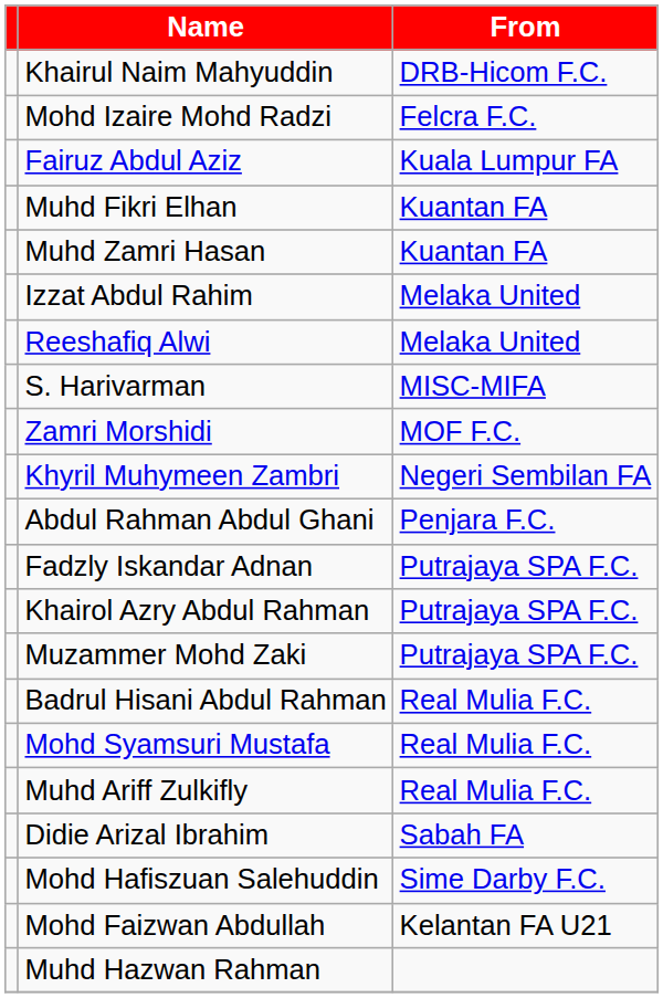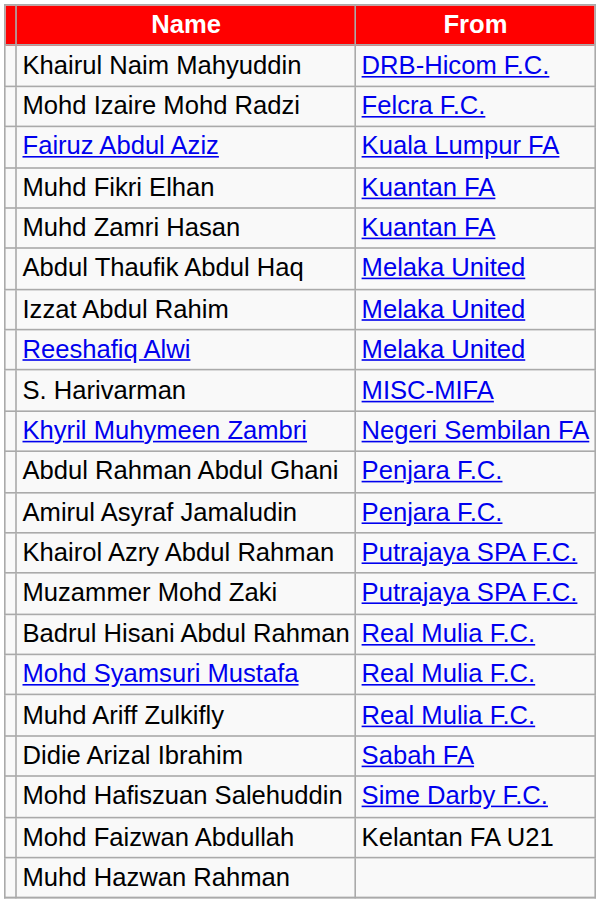 <table class="wikitable sortable">
 <tr>
 <th style="background:Red; color:White;"></th>
 <th style="background:Red; color:White;">Name</th>
 <th style="background:Red; color:White;">From</th>
 </tr>
 <tr>
 <td></td>
 <td> Khairul Naim Mahyuddin</td>
 <td> <a href='#'>DRB-Hicom F.C.</a></td>
 </tr>
 <tr>
 <td></td>
 <td> Mohd Izaire Mohd Radzi</td>
 <td> <a href='#'>Felcra F.C.</a></td>
 </tr>
 <tr>
 <td></td>
 <td> <a href='#'>Fairuz Abdul Aziz</a></td>
 <td> <a href='#'>Kuala Lumpur FA</a></td>
 </tr>
 <tr>
 <td></td>
 <td> Muhd Fikri Elhan</td>
 <td> <a href='#'>Kuantan FA</a></td>
 </tr>
 <tr>
 <td></td>
 <td> Muhd Zamri Hasan</td>
 <td> <a href='#'>Kuantan FA</a></td>
 </tr>
 <tr>
 <td></td>
+<td> Abdul Thaufik Abdul Haq</td>
+<td> <a href='#'>Melaka United</a></td>
+</tr>
+<tr>
+<td></td>
 <td> Izzat Abdul Rahim</td>
 <td> <a href='#'>Melaka United</a></td>
 </tr>
 <tr>
 <td></td>
 <td> <a href='#'>Reeshafiq Alwi</a></td>
 <td> <a href='#'>Melaka United</a></td>
 </tr>
 <tr>
 <td></td>
 <td> S. Harivarman</td>
 <td> <a href='#'>MISC-MIFA</a></td>
 </tr>
 <tr>
 <td></td>
-<td> <a href='#'>Zamri Morshidi</a></td>
-<td> <a href='#'>MOF F.C.</a></td>
-</tr>
-<tr>
-<td></td>
 <td> <a href='#'>Khyril Muhymeen Zambri </a></td>
 <td> <a href='#'>Negeri Sembilan FA</a></td>
 </tr>
 <tr>
 <td></td>
 <td> Abdul Rahman Abdul Ghani</td>
 <td> <a href='#'>Penjara F.C.</a></td>
 </tr>
 <tr>
 <td></td>
-<td> Fadzly Iskandar Adnan</td>
-<td> <a href='#'>Putrajaya SPA F.C.</a></td>
+<td> Amirul Asyraf Jamaludin</td>
+<td> <a href='#'>Penjara F.C.</a></td>
 </tr>
 <tr>
 <td></td>
 <td> Khairol Azry Abdul Rahman</td>
 <td> <a href='#'>Putrajaya SPA F.C.</a></td>
 </tr>
 <tr>
 <td></td>
 <td> Muzammer Mohd Zaki</td>
 <td> <a href='#'>Putrajaya SPA F.C.</a></td>
 </tr>
 <tr>
 <td></td>
 <td> Badrul Hisani Abdul Rahman</td>
 <td> <a href='#'>Real Mulia F.C.</a></td>
 </tr>
 <tr>
 <td></td>
 <td> <a href='#'>Mohd Syamsuri Mustafa</a></td>
 <td> <a href='#'>Real Mulia F.C.</a></td>
 </tr>
 <tr>
 <td></td>
 <td> Muhd Ariff Zulkifly</td>
 <td> <a href='#'>Real Mulia F.C.</a></td>
 </tr>
 <tr>
 <td></td>
 <td> Didie Arizal Ibrahim</td>
 <td> <a href='#'>Sabah FA</a></td>
 </tr>
 <tr>
 <td></td>
 <td> Mohd Hafiszuan Salehuddin</td>
 <td> <a href='#'>Sime Darby F.C.</a></td>
 </tr>
 <tr>
 <td></td>
 <td> Mohd Faizwan Abdullah</td>
 <td> Kelantan FA U21</td>
 </tr>
 <tr>
 <td></td>
 <td> Muhd Hazwan Rahman</td>
 <td></td>
 </tr>
 <tr>
 </tr>
 </table>
